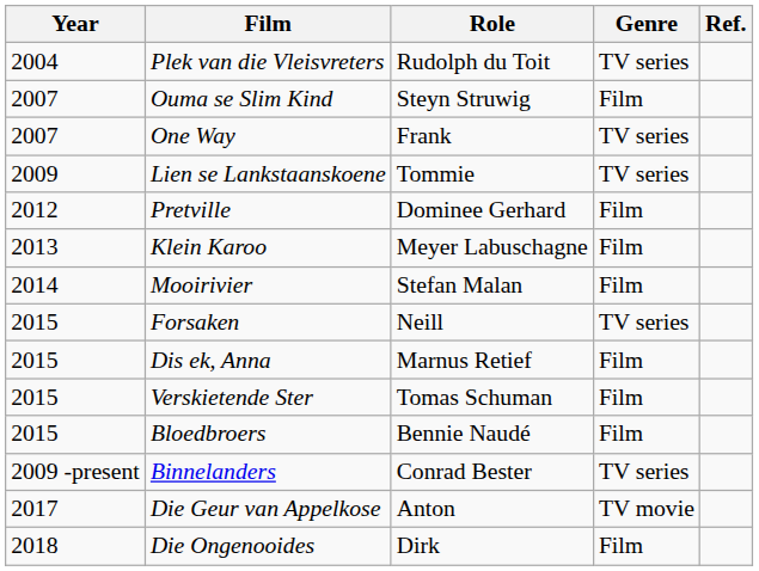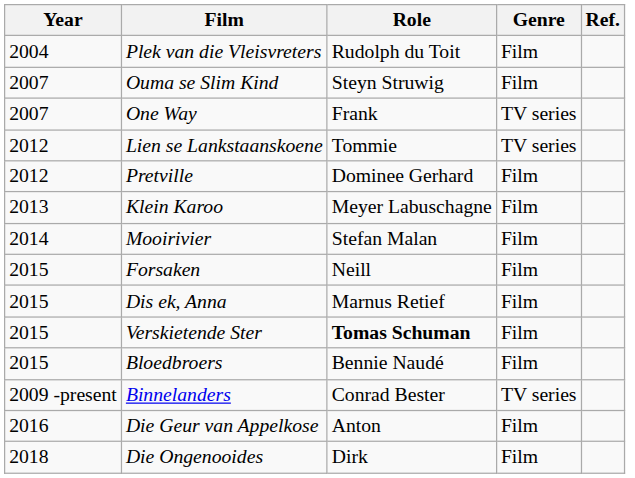 <table class="wikitable">
 <tr>
 <th>Year</th>
 <th>Film</th>
 <th>Role</th>
 <th>Genre</th>
 <th>Ref.</th>
 </tr>
 <tr>
 <td>2004</td>
 <td><em>Plek van die Vleisvreters</em></td>
 <td>Rudolph du Toit</td>
-<td>TV series</td>
+<td>Film</td>
 <td></td>
 </tr>
 <tr>
 <td>2007</td>
 <td><em>Ouma se Slim Kind</em></td>
 <td>Steyn Struwig</td>
 <td>Film</td>
 <td></td>
 </tr>
 <tr>
 <td>2007</td>
 <td><em>One Way</em></td>
 <td>Frank</td>
 <td>TV series</td>
 <td></td>
 </tr>
 <tr>
-<td>2009</td>
+<td>2012</td>
 <td><em>Lien se Lankstaanskoene</em></td>
 <td>Tommie</td>
 <td>TV series</td>
 <td></td>
 </tr>
 <tr>
 <td>2012</td>
 <td><em>Pretville</em></td>
 <td>Dominee Gerhard</td>
 <td>Film</td>
 <td></td>
 </tr>
 <tr>
 <td>2013</td>
 <td><em>Klein Karoo</em></td>
 <td>Meyer Labuschagne</td>
 <td>Film</td>
 <td></td>
 </tr>
 <tr>
 <td>2014</td>
 <td><em>Mooirivier</em></td>
 <td>Stefan Malan</td>
 <td>Film</td>
 <td></td>
 </tr>
 <tr>
 <td>2015</td>
 <td><em>Forsaken</em></td>
 <td>Neill</td>
-<td>TV series</td>
+<td>Film</td>
 <td></td>
 </tr>
 <tr>
 <td>2015</td>
 <td><em>Dis ek, Anna</em></td>
 <td>Marnus Retief</td>
 <td>Film</td>
 <td></td>
 </tr>
 <tr>
 <td>2015</td>
 <td><em>Verskietende Ster</em></td>
-<td>Tomas Schuman</td>
+<td><strong>Tomas Schuman</strong></td>
 <td>Film</td>
 <td></td>
 </tr>
 <tr>
 <td>2015</td>
 <td><em>Bloedbroers</em></td>
 <td>Bennie Naudé</td>
 <td>Film</td>
 <td></td>
 </tr>
 <tr>
 <td>2009 -present</td>
 <td><em><a href='#'>Binnelanders</a></em></td>
 <td>Conrad Bester</td>
 <td>TV series</td>
 <td></td>
 </tr>
 <tr>
-<td>2017</td>
+<td>2016</td>
 <td><em>Die Geur van Appelkose</em></td>
 <td>Anton</td>
-<td>TV movie</td>
+<td>Film</td>
 <td></td>
 </tr>
 <tr>
 <td>2018</td>
 <td><em>Die Ongenooides</em></td>
 <td>Dirk</td>
 <td>Film</td>
 <td></td>
 </tr>
 </table>
